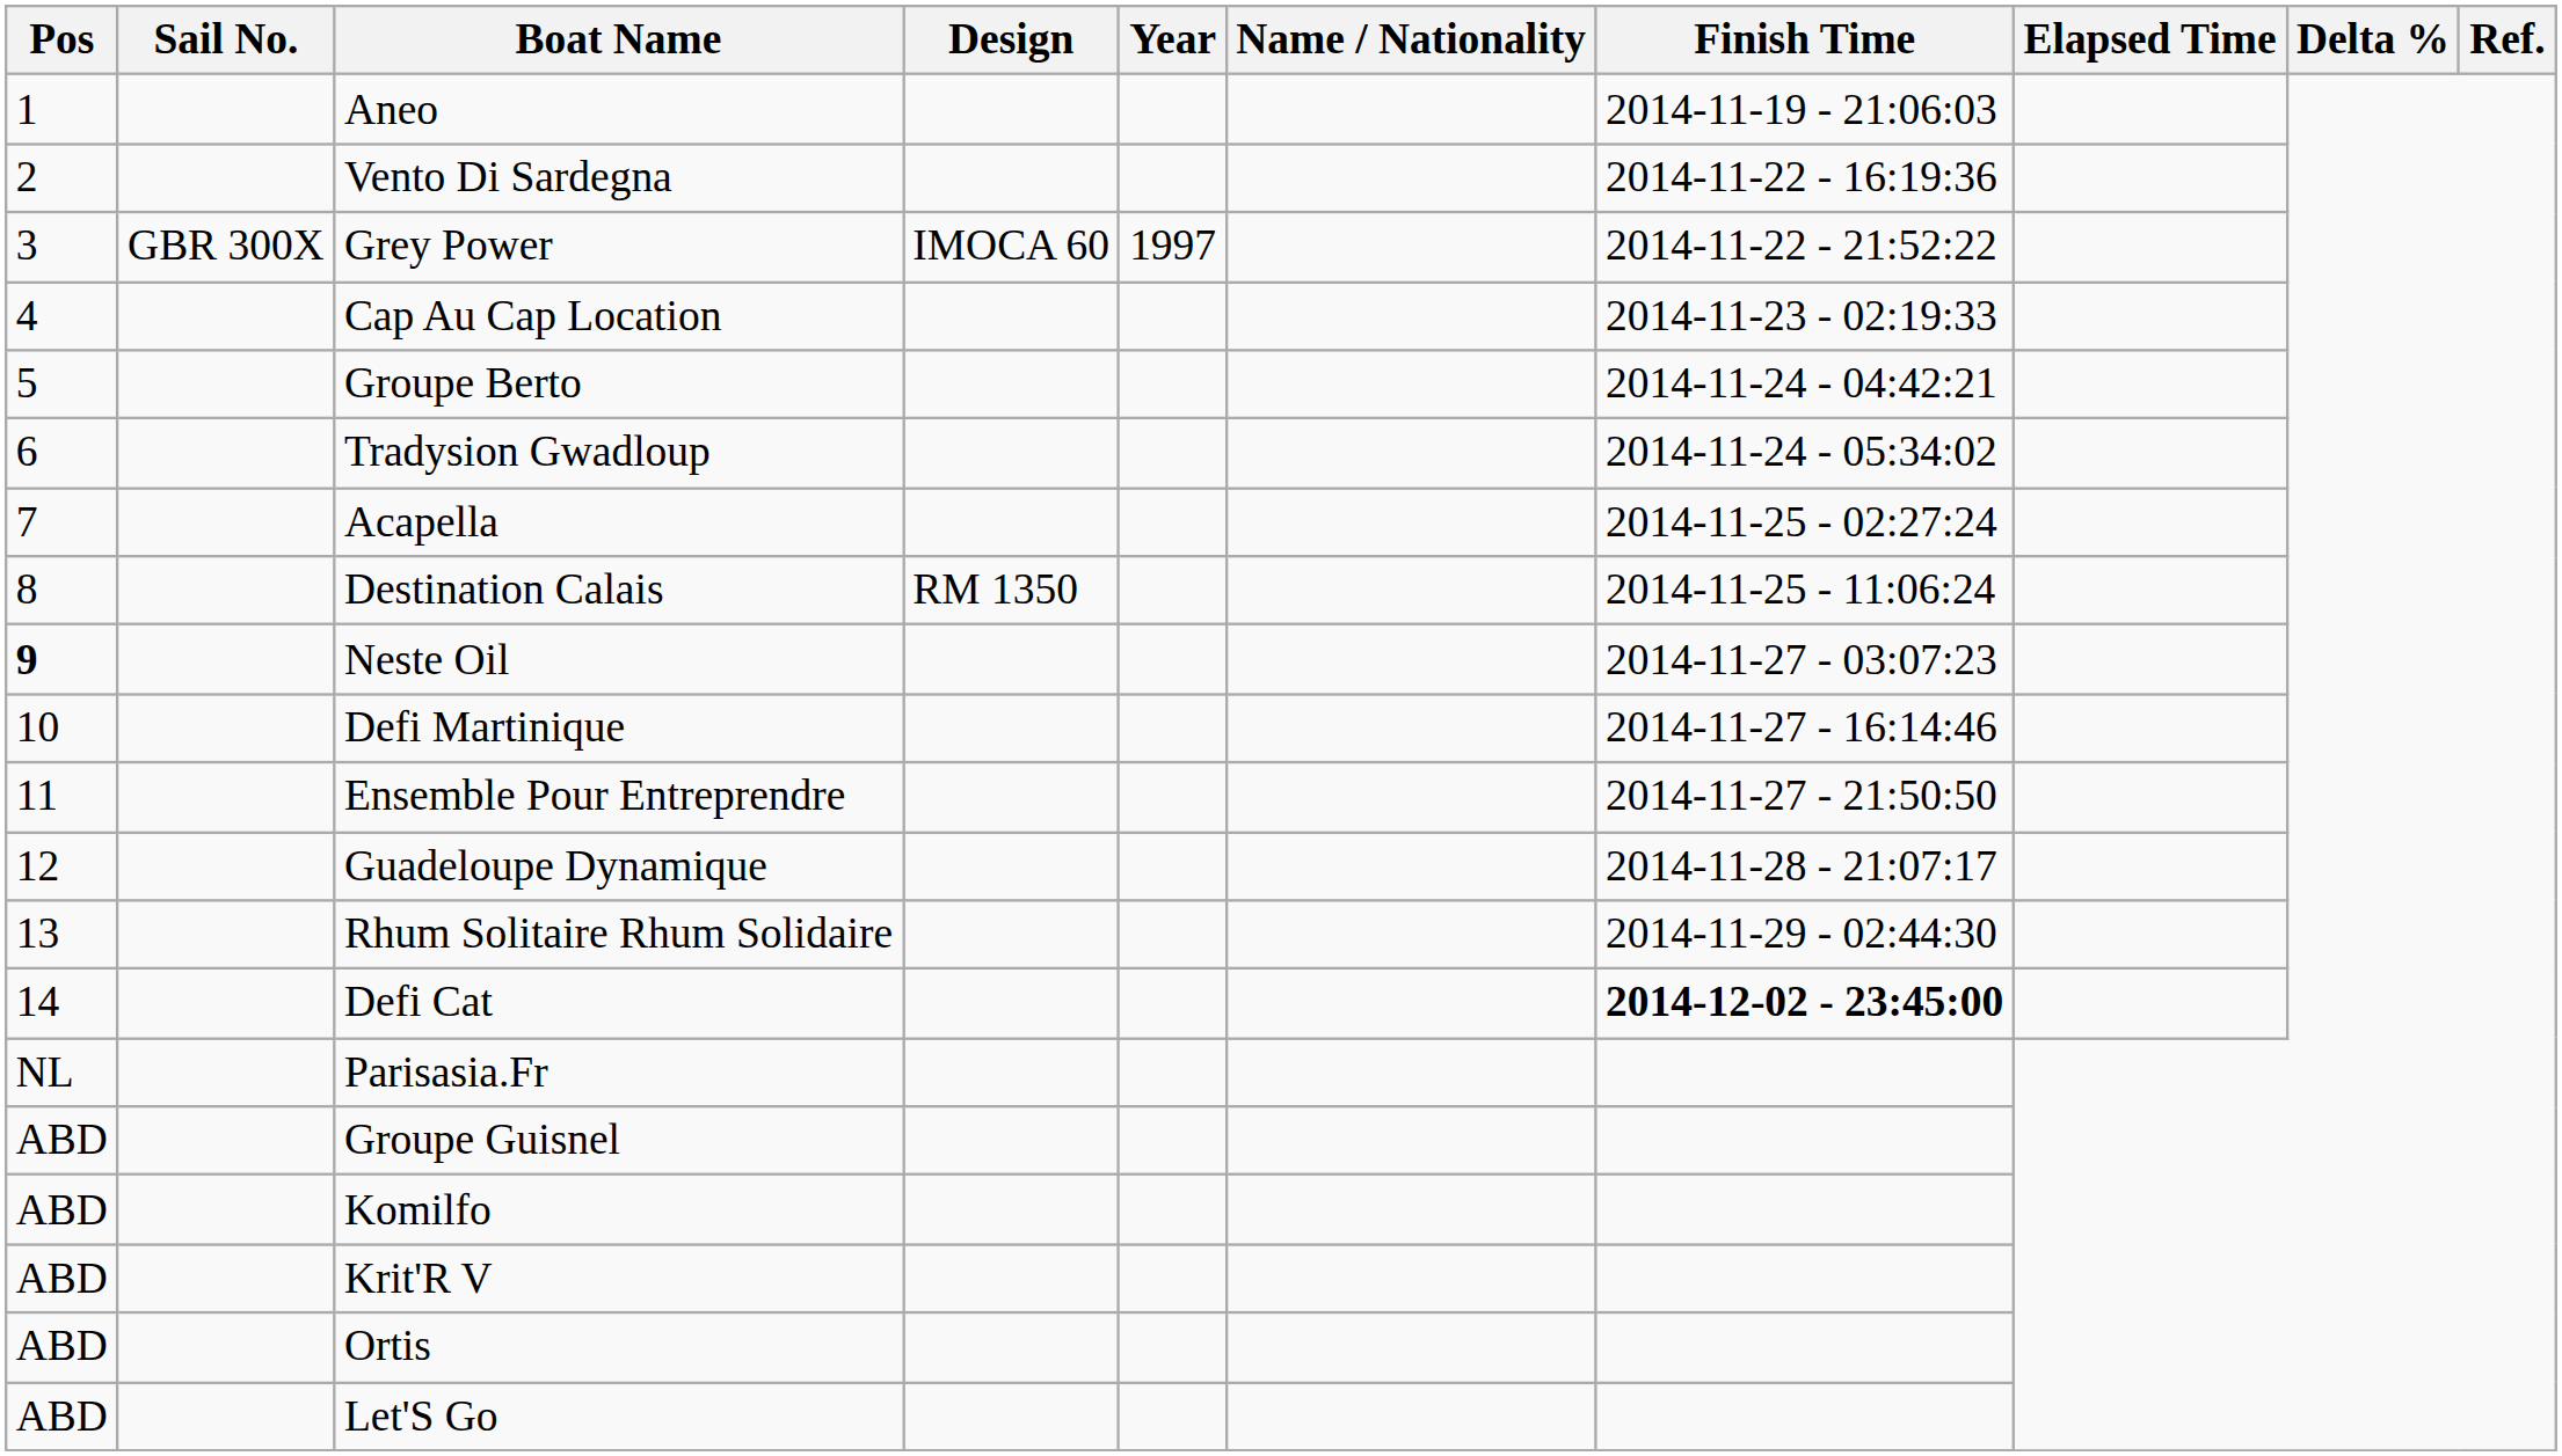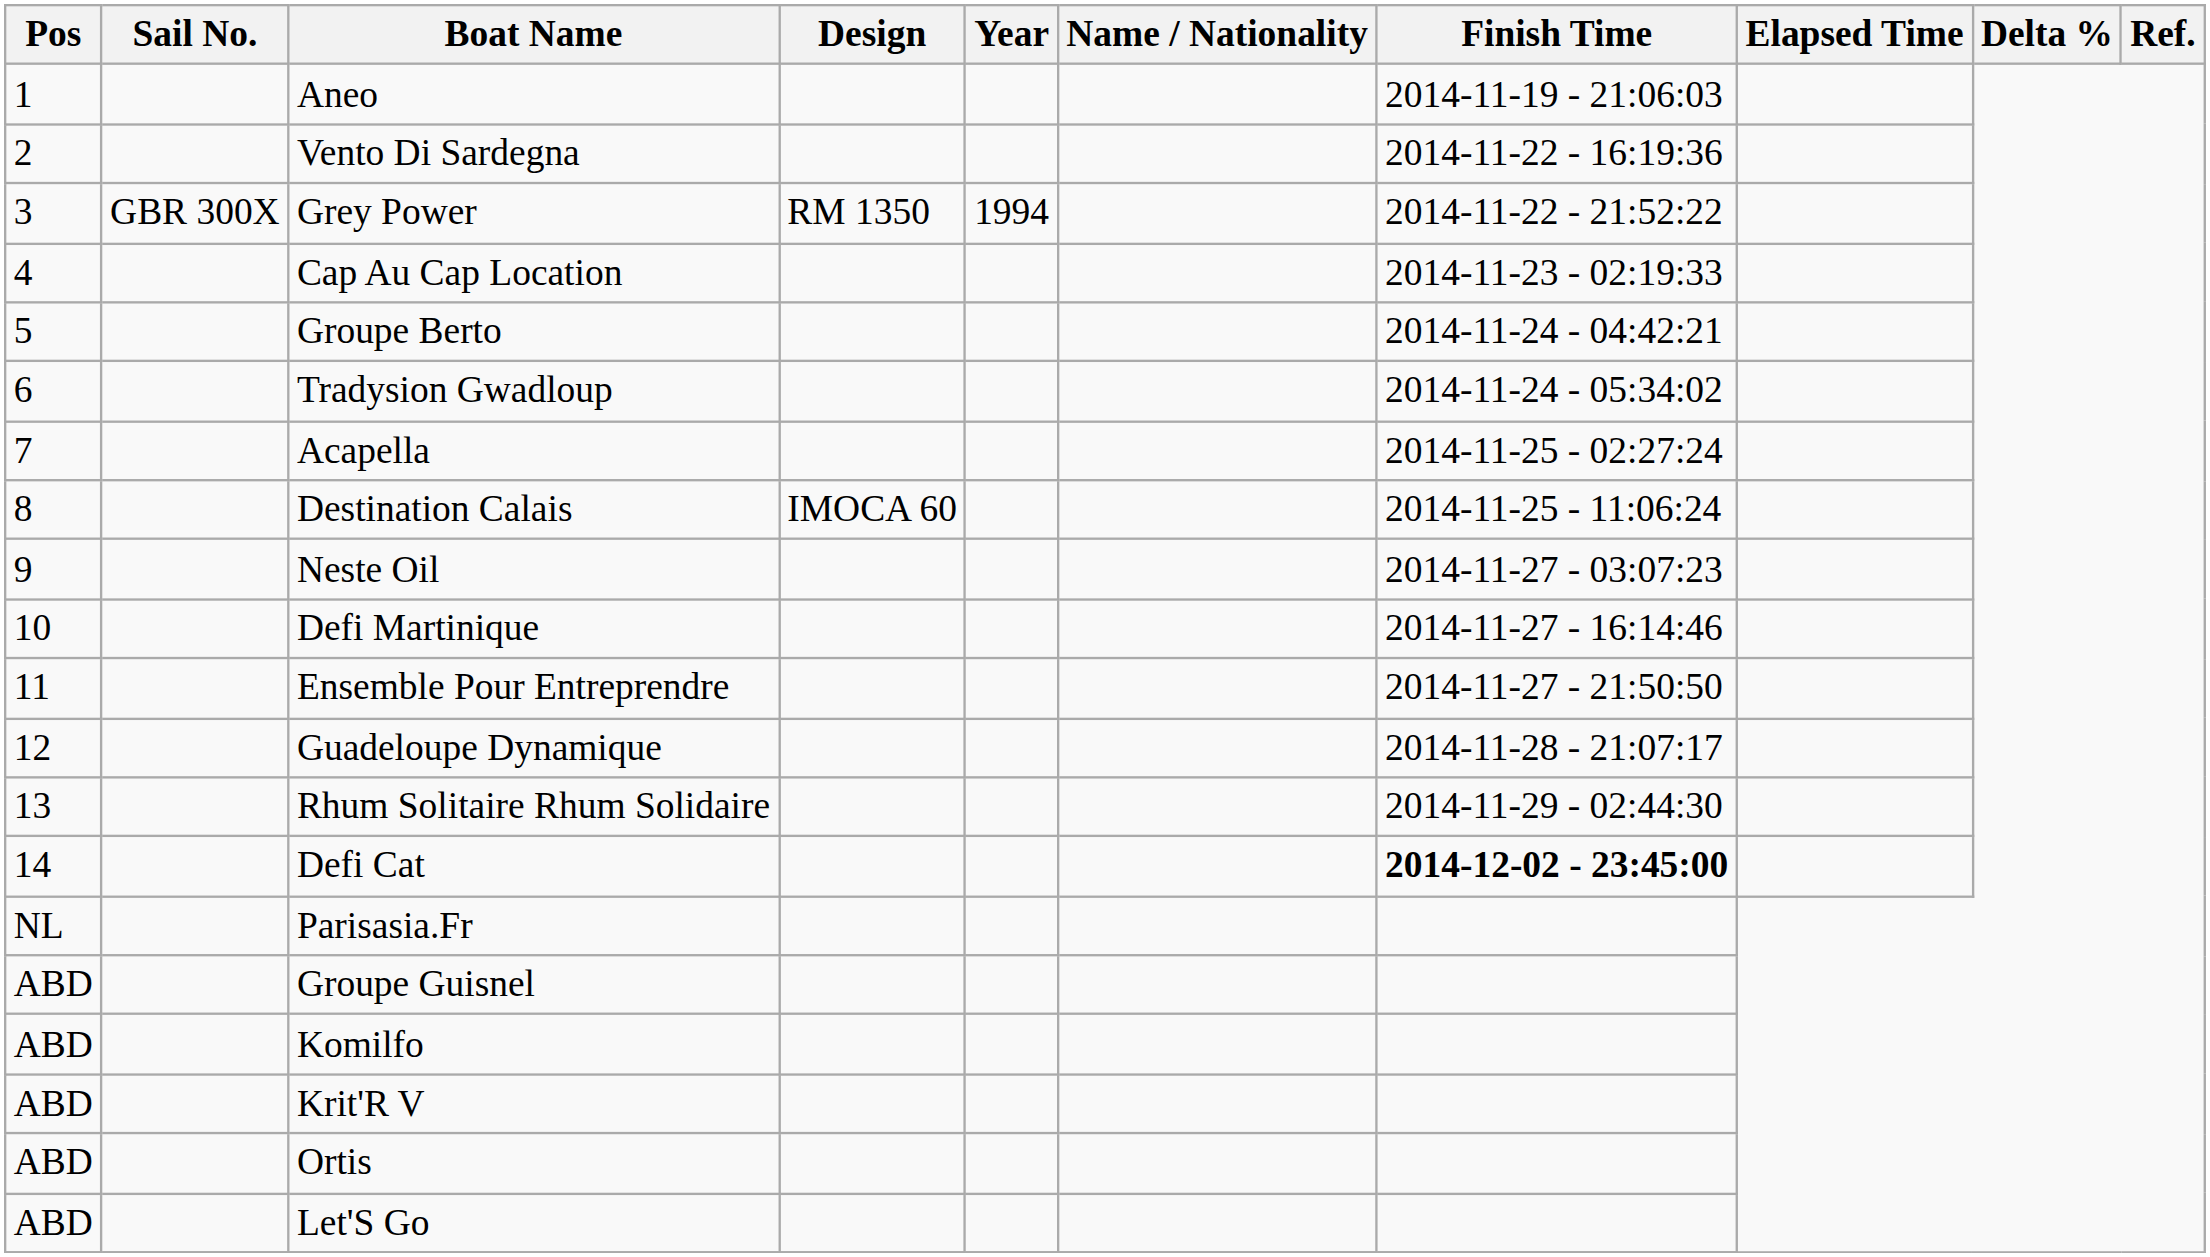 <table class="wikitable">
 <tr>
 <th>Pos</th>
 <th>Sail No.</th>
 <th>Boat Name</th>
 <th>Design</th>
 <th>Year</th>
 <th>Name / Nationality</th>
 <th>Finish Time</th>
 <th>Elapsed Time</th>
 <th>Delta %</th>
 <th>Ref.</th>
 </tr>
 <tr>
 <td>1</td>
 <td></td>
 <td>Aneo</td>
 <td></td>
 <td></td>
 <td></td>
 <td>2014-11-19 - 21:06:03</td>
 <td></td>
 </tr>
 <tr>
 <td>2</td>
 <td></td>
 <td>Vento Di Sardegna</td>
 <td></td>
 <td></td>
 <td></td>
 <td>2014-11-22 - 16:19:36</td>
 <td></td>
 </tr>
 <tr>
 <td>3</td>
 <td>GBR 300X</td>
 <td>Grey Power</td>
-<td>IMOCA 60</td>
-<td>1997</td>
+<td>RM 1350</td>
+<td>1994</td>
 <td></td>
 <td>2014-11-22 - 21:52:22</td>
 <td></td>
 </tr>
 <tr>
 <td>4</td>
 <td></td>
 <td>Cap Au Cap Location</td>
 <td></td>
 <td></td>
 <td></td>
 <td>2014-11-23 - 02:19:33</td>
 <td></td>
 </tr>
 <tr>
 <td>5</td>
 <td></td>
 <td>Groupe Berto</td>
 <td></td>
 <td></td>
 <td></td>
 <td>2014-11-24 - 04:42:21</td>
 <td></td>
 </tr>
 <tr>
 <td>6</td>
 <td></td>
 <td>Tradysion Gwadloup</td>
 <td></td>
 <td></td>
 <td></td>
 <td>2014-11-24 - 05:34:02</td>
 <td></td>
 </tr>
 <tr>
 <td>7</td>
 <td></td>
 <td>Acapella</td>
 <td></td>
 <td></td>
 <td></td>
 <td>2014-11-25 - 02:27:24</td>
 <td></td>
 </tr>
 <tr>
 <td>8</td>
 <td></td>
 <td>Destination Calais</td>
-<td>RM 1350</td>
+<td>IMOCA 60</td>
 <td></td>
 <td></td>
 <td>2014-11-25 - 11:06:24</td>
 <td></td>
 </tr>
 <tr>
-<td><strong>9</strong></td>
+<td>9</td>
 <td></td>
 <td>Neste Oil</td>
 <td></td>
 <td></td>
 <td></td>
 <td>2014-11-27 - 03:07:23</td>
 <td></td>
 </tr>
 <tr>
 <td>10</td>
 <td></td>
 <td>Defi Martinique</td>
 <td></td>
 <td></td>
 <td></td>
 <td>2014-11-27 - 16:14:46</td>
 <td></td>
 </tr>
 <tr>
 <td>11</td>
 <td></td>
 <td>Ensemble Pour Entreprendre</td>
 <td></td>
 <td></td>
 <td></td>
 <td>2014-11-27 - 21:50:50</td>
 <td></td>
 </tr>
 <tr>
 <td>12</td>
 <td></td>
 <td>Guadeloupe Dynamique</td>
 <td></td>
 <td></td>
 <td></td>
 <td>2014-11-28 - 21:07:17</td>
 <td></td>
 </tr>
 <tr>
 <td>13</td>
 <td></td>
 <td>Rhum Solitaire Rhum Solidaire</td>
 <td></td>
 <td></td>
 <td></td>
 <td>2014-11-29 - 02:44:30</td>
 <td></td>
 </tr>
 <tr>
 <td>14</td>
 <td></td>
 <td>Defi Cat</td>
 <td></td>
 <td></td>
 <td></td>
 <td><strong>2014-12-02 - 23:45:00</strong></td>
 <td></td>
 </tr>
 <tr>
 <td>NL</td>
 <td></td>
 <td>Parisasia.Fr</td>
 <td></td>
 <td></td>
 <td></td>
 <td></td>
 </tr>
 <tr>
 <td>ABD</td>
 <td></td>
 <td>Groupe Guisnel</td>
 <td></td>
 <td></td>
 <td></td>
 <td></td>
 </tr>
 <tr>
 <td>ABD</td>
 <td></td>
 <td>Komilfo</td>
 <td></td>
 <td></td>
 <td></td>
 <td></td>
 </tr>
 <tr>
 <td>ABD</td>
 <td></td>
 <td>Krit'R V</td>
 <td></td>
 <td></td>
 <td></td>
 <td></td>
 </tr>
 <tr>
 <td>ABD</td>
 <td></td>
 <td>Ortis</td>
 <td></td>
 <td></td>
 <td></td>
 <td></td>
 </tr>
 <tr>
 <td>ABD</td>
 <td></td>
 <td>Let'S Go</td>
 <td></td>
 <td></td>
 <td></td>
 <td></td>
 </tr>
 <tr>
 </tr>
 </table>
